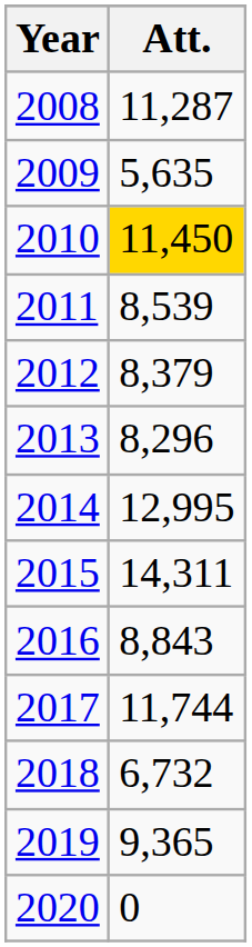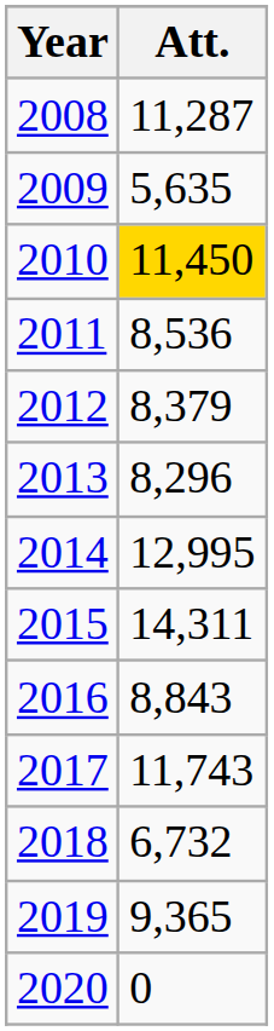 <table class="wikitable sortable">
 <tr>
 </tr>
 <tr>
 <th>Year</th>
 <th>Att.</th>
 </tr>
 <tr>
 <td><a href='#'>2008</a></td>
 <td>11,287</td>
 </tr>
 <tr>
 <td><a href='#'>2009</a></td>
 <td>5,635</td>
 </tr>
 <tr>
 <td><a href='#'>2010</a></td>
 <td style="background: gold;">11,450</td>
 </tr>
 <tr>
 <td><a href='#'>2011</a></td>
-<td>8,539</td>
+<td>8,536</td>
 </tr>
 <tr>
 <td><a href='#'>2012</a></td>
 <td>8,379</td>
 </tr>
 <tr>
 <td><a href='#'>2013</a></td>
 <td>8,296</td>
 </tr>
 <tr>
 <td><a href='#'>2014</a></td>
 <td>12,995</td>
 </tr>
 <tr>
 <td><a href='#'>2015</a></td>
 <td>14,311</td>
 </tr>
 <tr>
 <td><a href='#'>2016</a></td>
 <td>8,843</td>
 </tr>
 <tr>
 <td><a href='#'>2017</a></td>
-<td>11,744</td>
+<td>11,743</td>
 </tr>
 <tr>
 <td><a href='#'>2018</a></td>
 <td>6,732</td>
 </tr>
 <tr>
 <td><a href='#'>2019</a></td>
 <td>9,365</td>
 </tr>
 <tr>
 <td><a href='#'>2020</a></td>
 <td>0</td>
 </tr>
 </table>
